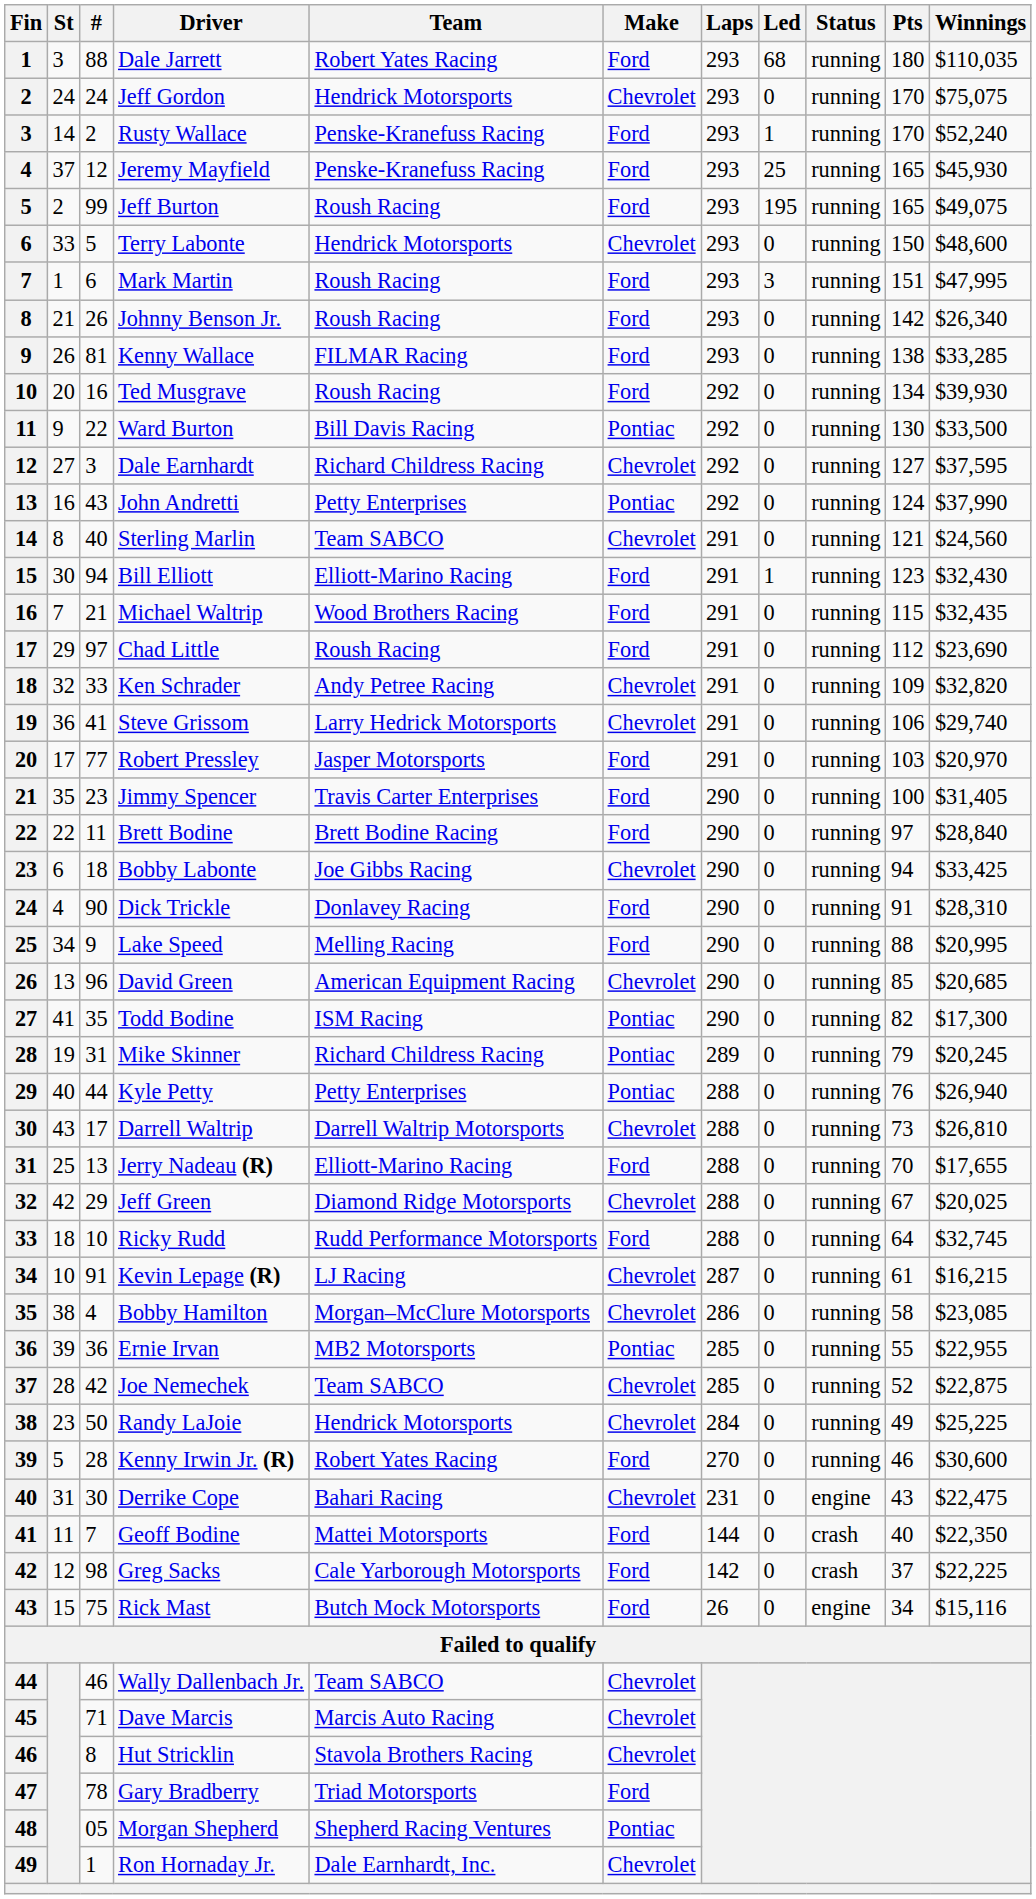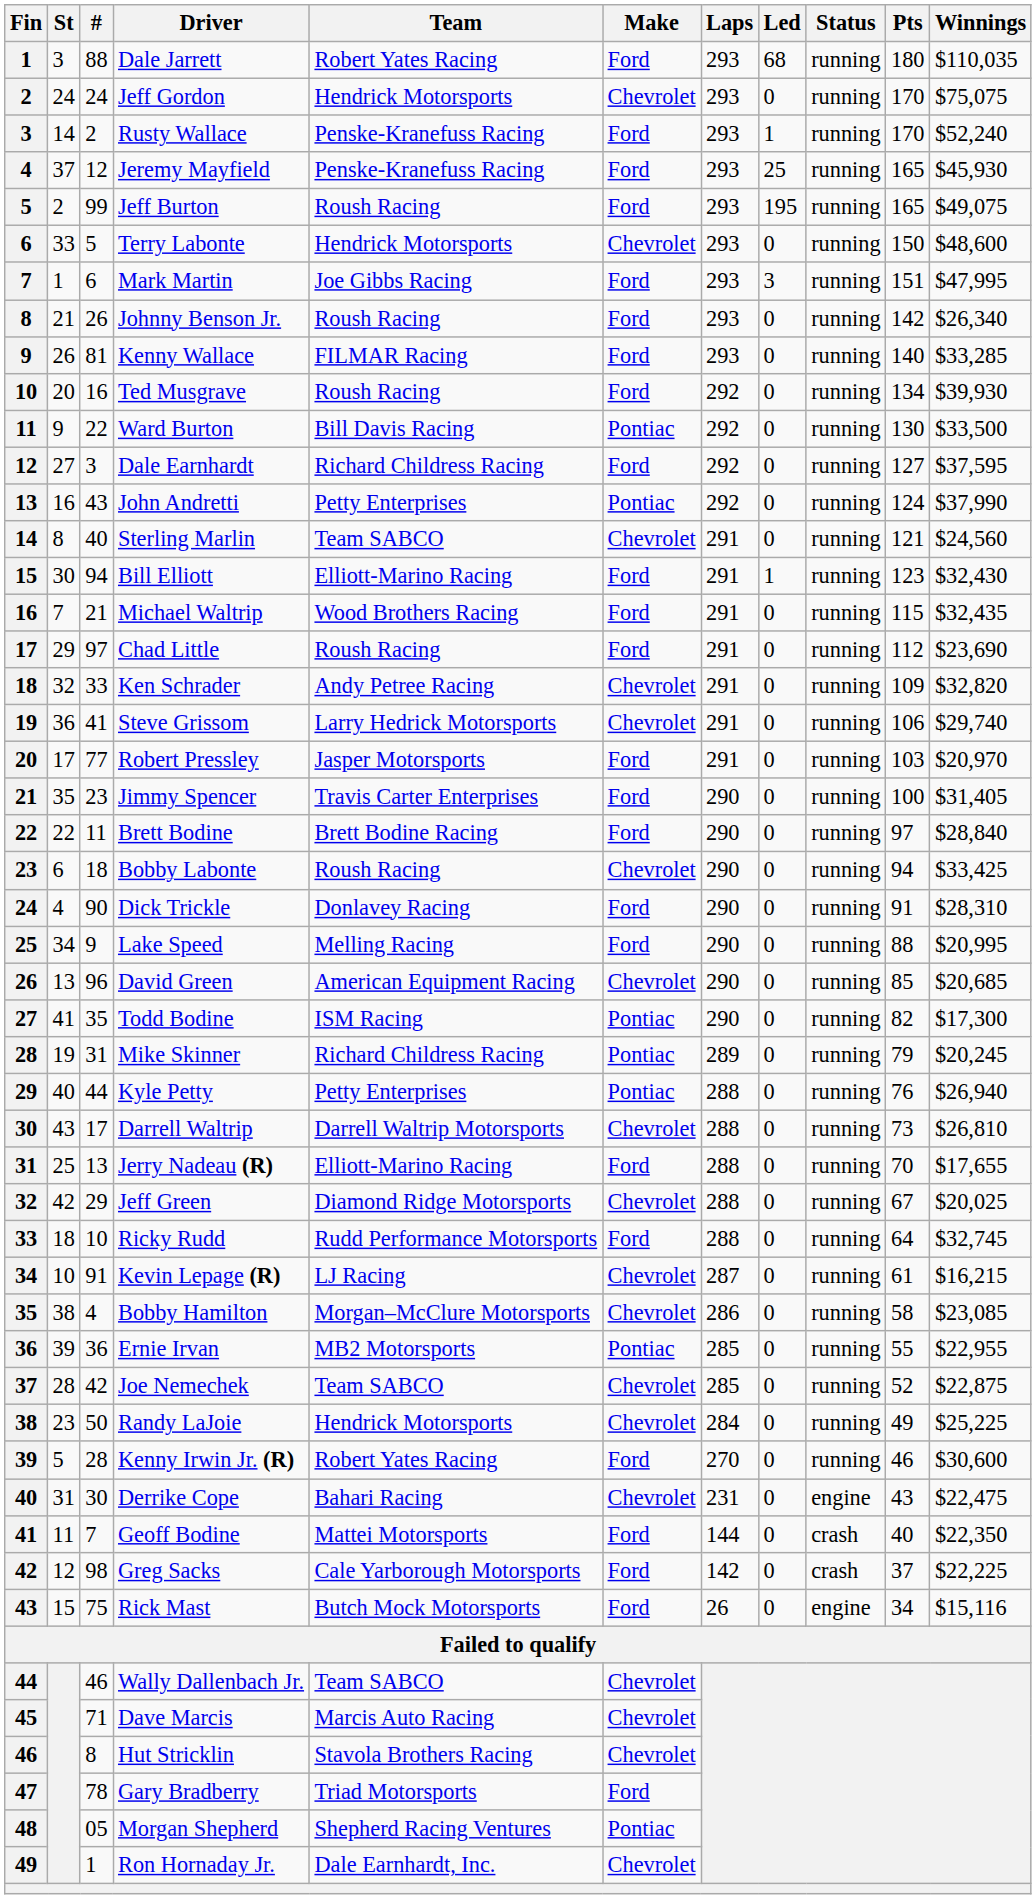 <table class="wikitable" style="font-size:95%">
 <tr>
 <th>Fin</th>
 <th>St</th>
 <th>#</th>
 <th>Driver</th>
 <th>Team</th>
 <th>Make</th>
 <th>Laps</th>
 <th>Led</th>
 <th>Status</th>
 <th>Pts</th>
 <th>Winnings</th>
 </tr>
 <tr>
 <th>1</th>
 <td>3</td>
 <td>88</td>
 <td><a href='#'>Dale Jarrett</a></td>
 <td><a href='#'>Robert Yates Racing</a></td>
 <td><a href='#'>Ford</a></td>
 <td>293</td>
 <td>68</td>
 <td>running</td>
 <td>180</td>
 <td>$110,035</td>
 </tr>
 <tr>
 <th>2</th>
 <td>24</td>
 <td>24</td>
 <td><a href='#'>Jeff Gordon</a></td>
 <td><a href='#'>Hendrick Motorsports</a></td>
 <td><a href='#'>Chevrolet</a></td>
 <td>293</td>
 <td>0</td>
 <td>running</td>
 <td>170</td>
 <td>$75,075</td>
 </tr>
 <tr>
 <th>3</th>
 <td>14</td>
 <td>2</td>
 <td><a href='#'>Rusty Wallace</a></td>
 <td><a href='#'>Penske-Kranefuss Racing</a></td>
 <td><a href='#'>Ford</a></td>
 <td>293</td>
 <td>1</td>
 <td>running</td>
 <td>170</td>
 <td>$52,240</td>
 </tr>
 <tr>
 <th>4</th>
 <td>37</td>
 <td>12</td>
 <td><a href='#'>Jeremy Mayfield</a></td>
 <td><a href='#'>Penske-Kranefuss Racing</a></td>
 <td><a href='#'>Ford</a></td>
 <td>293</td>
 <td>25</td>
 <td>running</td>
 <td>165</td>
 <td>$45,930</td>
 </tr>
 <tr>
 <th>5</th>
 <td>2</td>
 <td>99</td>
 <td><a href='#'>Jeff Burton</a></td>
 <td><a href='#'>Roush Racing</a></td>
 <td><a href='#'>Ford</a></td>
 <td>293</td>
 <td>195</td>
 <td>running</td>
 <td>165</td>
 <td>$49,075</td>
 </tr>
 <tr>
 <th>6</th>
 <td>33</td>
 <td>5</td>
 <td><a href='#'>Terry Labonte</a></td>
 <td><a href='#'>Hendrick Motorsports</a></td>
 <td><a href='#'>Chevrolet</a></td>
 <td>293</td>
 <td>0</td>
 <td>running</td>
 <td>150</td>
 <td>$48,600</td>
 </tr>
 <tr>
 <th>7</th>
 <td>1</td>
 <td>6</td>
 <td><a href='#'>Mark Martin</a></td>
-<td><a href='#'>Roush Racing</a></td>
+<td><a href='#'>Joe Gibbs Racing</a></td>
 <td><a href='#'>Ford</a></td>
 <td>293</td>
 <td>3</td>
 <td>running</td>
 <td>151</td>
 <td>$47,995</td>
 </tr>
 <tr>
 <th>8</th>
 <td>21</td>
 <td>26</td>
 <td><a href='#'>Johnny Benson Jr.</a></td>
 <td><a href='#'>Roush Racing</a></td>
 <td><a href='#'>Ford</a></td>
 <td>293</td>
 <td>0</td>
 <td>running</td>
 <td>142</td>
 <td>$26,340</td>
 </tr>
 <tr>
 <th>9</th>
 <td>26</td>
 <td>81</td>
 <td><a href='#'>Kenny Wallace</a></td>
 <td><a href='#'>FILMAR Racing</a></td>
 <td><a href='#'>Ford</a></td>
 <td>293</td>
 <td>0</td>
 <td>running</td>
-<td>138</td>
+<td>140</td>
 <td>$33,285</td>
 </tr>
 <tr>
 <th>10</th>
 <td>20</td>
 <td>16</td>
 <td><a href='#'>Ted Musgrave</a></td>
 <td><a href='#'>Roush Racing</a></td>
 <td><a href='#'>Ford</a></td>
 <td>292</td>
 <td>0</td>
 <td>running</td>
 <td>134</td>
 <td>$39,930</td>
 </tr>
 <tr>
 <th>11</th>
 <td>9</td>
 <td>22</td>
 <td><a href='#'>Ward Burton</a></td>
 <td><a href='#'>Bill Davis Racing</a></td>
 <td><a href='#'>Pontiac</a></td>
 <td>292</td>
 <td>0</td>
 <td>running</td>
 <td>130</td>
 <td>$33,500</td>
 </tr>
 <tr>
 <th>12</th>
 <td>27</td>
 <td>3</td>
 <td><a href='#'>Dale Earnhardt</a></td>
 <td><a href='#'>Richard Childress Racing</a></td>
-<td><a href='#'>Chevrolet</a></td>
+<td><a href='#'>Ford</a></td>
 <td>292</td>
 <td>0</td>
 <td>running</td>
 <td>127</td>
 <td>$37,595</td>
 </tr>
 <tr>
 <th>13</th>
 <td>16</td>
 <td>43</td>
 <td><a href='#'>John Andretti</a></td>
 <td><a href='#'>Petty Enterprises</a></td>
 <td><a href='#'>Pontiac</a></td>
 <td>292</td>
 <td>0</td>
 <td>running</td>
 <td>124</td>
 <td>$37,990</td>
 </tr>
 <tr>
 <th>14</th>
 <td>8</td>
 <td>40</td>
 <td><a href='#'>Sterling Marlin</a></td>
 <td><a href='#'>Team SABCO</a></td>
 <td><a href='#'>Chevrolet</a></td>
 <td>291</td>
 <td>0</td>
 <td>running</td>
 <td>121</td>
 <td>$24,560</td>
 </tr>
 <tr>
 <th>15</th>
 <td>30</td>
 <td>94</td>
 <td><a href='#'>Bill Elliott</a></td>
 <td><a href='#'>Elliott-Marino Racing</a></td>
 <td><a href='#'>Ford</a></td>
 <td>291</td>
 <td>1</td>
 <td>running</td>
 <td>123</td>
 <td>$32,430</td>
 </tr>
 <tr>
 <th>16</th>
 <td>7</td>
 <td>21</td>
 <td><a href='#'>Michael Waltrip</a></td>
 <td><a href='#'>Wood Brothers Racing</a></td>
 <td><a href='#'>Ford</a></td>
 <td>291</td>
 <td>0</td>
 <td>running</td>
 <td>115</td>
 <td>$32,435</td>
 </tr>
 <tr>
 <th>17</th>
 <td>29</td>
 <td>97</td>
 <td><a href='#'>Chad Little</a></td>
 <td><a href='#'>Roush Racing</a></td>
 <td><a href='#'>Ford</a></td>
 <td>291</td>
 <td>0</td>
 <td>running</td>
 <td>112</td>
 <td>$23,690</td>
 </tr>
 <tr>
 <th>18</th>
 <td>32</td>
 <td>33</td>
 <td><a href='#'>Ken Schrader</a></td>
 <td><a href='#'>Andy Petree Racing</a></td>
 <td><a href='#'>Chevrolet</a></td>
 <td>291</td>
 <td>0</td>
 <td>running</td>
 <td>109</td>
 <td>$32,820</td>
 </tr>
 <tr>
 <th>19</th>
 <td>36</td>
 <td>41</td>
 <td><a href='#'>Steve Grissom</a></td>
 <td><a href='#'>Larry Hedrick Motorsports</a></td>
 <td><a href='#'>Chevrolet</a></td>
 <td>291</td>
 <td>0</td>
 <td>running</td>
 <td>106</td>
 <td>$29,740</td>
 </tr>
 <tr>
 <th>20</th>
 <td>17</td>
 <td>77</td>
 <td><a href='#'>Robert Pressley</a></td>
 <td><a href='#'>Jasper Motorsports</a></td>
 <td><a href='#'>Ford</a></td>
 <td>291</td>
 <td>0</td>
 <td>running</td>
 <td>103</td>
 <td>$20,970</td>
 </tr>
 <tr>
 <th>21</th>
 <td>35</td>
 <td>23</td>
 <td><a href='#'>Jimmy Spencer</a></td>
 <td><a href='#'>Travis Carter Enterprises</a></td>
 <td><a href='#'>Ford</a></td>
 <td>290</td>
 <td>0</td>
 <td>running</td>
 <td>100</td>
 <td>$31,405</td>
 </tr>
 <tr>
 <th>22</th>
 <td>22</td>
 <td>11</td>
 <td><a href='#'>Brett Bodine</a></td>
 <td><a href='#'>Brett Bodine Racing</a></td>
 <td><a href='#'>Ford</a></td>
 <td>290</td>
 <td>0</td>
 <td>running</td>
 <td>97</td>
 <td>$28,840</td>
 </tr>
 <tr>
 <th>23</th>
 <td>6</td>
 <td>18</td>
 <td><a href='#'>Bobby Labonte</a></td>
-<td><a href='#'>Joe Gibbs Racing</a></td>
+<td><a href='#'>Roush Racing</a></td>
 <td><a href='#'>Chevrolet</a></td>
 <td>290</td>
 <td>0</td>
 <td>running</td>
 <td>94</td>
 <td>$33,425</td>
 </tr>
 <tr>
 <th>24</th>
 <td>4</td>
 <td>90</td>
 <td><a href='#'>Dick Trickle</a></td>
 <td><a href='#'>Donlavey Racing</a></td>
 <td><a href='#'>Ford</a></td>
 <td>290</td>
 <td>0</td>
 <td>running</td>
 <td>91</td>
 <td>$28,310</td>
 </tr>
 <tr>
 <th>25</th>
 <td>34</td>
 <td>9</td>
 <td><a href='#'>Lake Speed</a></td>
 <td><a href='#'>Melling Racing</a></td>
 <td><a href='#'>Ford</a></td>
 <td>290</td>
 <td>0</td>
 <td>running</td>
 <td>88</td>
 <td>$20,995</td>
 </tr>
 <tr>
 <th>26</th>
 <td>13</td>
 <td>96</td>
 <td><a href='#'>David Green</a></td>
 <td><a href='#'>American Equipment Racing</a></td>
 <td><a href='#'>Chevrolet</a></td>
 <td>290</td>
 <td>0</td>
 <td>running</td>
 <td>85</td>
 <td>$20,685</td>
 </tr>
 <tr>
 <th>27</th>
 <td>41</td>
 <td>35</td>
 <td><a href='#'>Todd Bodine</a></td>
 <td><a href='#'>ISM Racing</a></td>
 <td><a href='#'>Pontiac</a></td>
 <td>290</td>
 <td>0</td>
 <td>running</td>
 <td>82</td>
 <td>$17,300</td>
 </tr>
 <tr>
 <th>28</th>
 <td>19</td>
 <td>31</td>
 <td><a href='#'>Mike Skinner</a></td>
 <td><a href='#'>Richard Childress Racing</a></td>
 <td><a href='#'>Pontiac</a></td>
 <td>289</td>
 <td>0</td>
 <td>running</td>
 <td>79</td>
 <td>$20,245</td>
 </tr>
 <tr>
 <th>29</th>
 <td>40</td>
 <td>44</td>
 <td><a href='#'>Kyle Petty</a></td>
 <td><a href='#'>Petty Enterprises</a></td>
 <td><a href='#'>Pontiac</a></td>
 <td>288</td>
 <td>0</td>
 <td>running</td>
 <td>76</td>
 <td>$26,940</td>
 </tr>
 <tr>
 <th>30</th>
 <td>43</td>
 <td>17</td>
 <td><a href='#'>Darrell Waltrip</a></td>
 <td><a href='#'>Darrell Waltrip Motorsports</a></td>
 <td><a href='#'>Chevrolet</a></td>
 <td>288</td>
 <td>0</td>
 <td>running</td>
 <td>73</td>
 <td>$26,810</td>
 </tr>
 <tr>
 <th>31</th>
 <td>25</td>
 <td>13</td>
 <td><a href='#'>Jerry Nadeau</a> <strong>(R)</strong></td>
 <td><a href='#'>Elliott-Marino Racing</a></td>
 <td><a href='#'>Ford</a></td>
 <td>288</td>
 <td>0</td>
 <td>running</td>
 <td>70</td>
 <td>$17,655</td>
 </tr>
 <tr>
 <th>32</th>
 <td>42</td>
 <td>29</td>
 <td><a href='#'>Jeff Green</a></td>
 <td><a href='#'>Diamond Ridge Motorsports</a></td>
 <td><a href='#'>Chevrolet</a></td>
 <td>288</td>
 <td>0</td>
 <td>running</td>
 <td>67</td>
 <td>$20,025</td>
 </tr>
 <tr>
 <th>33</th>
 <td>18</td>
 <td>10</td>
 <td><a href='#'>Ricky Rudd</a></td>
 <td><a href='#'>Rudd Performance Motorsports</a></td>
 <td><a href='#'>Ford</a></td>
 <td>288</td>
 <td>0</td>
 <td>running</td>
 <td>64</td>
 <td>$32,745</td>
 </tr>
 <tr>
 <th>34</th>
 <td>10</td>
 <td>91</td>
 <td><a href='#'>Kevin Lepage</a> <strong>(R)</strong></td>
 <td><a href='#'>LJ Racing</a></td>
 <td><a href='#'>Chevrolet</a></td>
 <td>287</td>
 <td>0</td>
 <td>running</td>
 <td>61</td>
 <td>$16,215</td>
 </tr>
 <tr>
 <th>35</th>
 <td>38</td>
 <td>4</td>
 <td><a href='#'>Bobby Hamilton</a></td>
 <td><a href='#'>Morgan–McClure Motorsports</a></td>
 <td><a href='#'>Chevrolet</a></td>
 <td>286</td>
 <td>0</td>
 <td>running</td>
 <td>58</td>
 <td>$23,085</td>
 </tr>
 <tr>
 <th>36</th>
 <td>39</td>
 <td>36</td>
 <td><a href='#'>Ernie Irvan</a></td>
 <td><a href='#'>MB2 Motorsports</a></td>
 <td><a href='#'>Pontiac</a></td>
 <td>285</td>
 <td>0</td>
 <td>running</td>
 <td>55</td>
 <td>$22,955</td>
 </tr>
 <tr>
 <th>37</th>
 <td>28</td>
 <td>42</td>
 <td><a href='#'>Joe Nemechek</a></td>
 <td><a href='#'>Team SABCO</a></td>
 <td><a href='#'>Chevrolet</a></td>
 <td>285</td>
 <td>0</td>
 <td>running</td>
 <td>52</td>
 <td>$22,875</td>
 </tr>
 <tr>
 <th>38</th>
 <td>23</td>
 <td>50</td>
 <td><a href='#'>Randy LaJoie</a></td>
 <td><a href='#'>Hendrick Motorsports</a></td>
 <td><a href='#'>Chevrolet</a></td>
 <td>284</td>
 <td>0</td>
 <td>running</td>
 <td>49</td>
 <td>$25,225</td>
 </tr>
 <tr>
 <th>39</th>
 <td>5</td>
 <td>28</td>
 <td><a href='#'>Kenny Irwin Jr.</a> <strong>(R)</strong></td>
 <td><a href='#'>Robert Yates Racing</a></td>
 <td><a href='#'>Ford</a></td>
 <td>270</td>
 <td>0</td>
 <td>running</td>
 <td>46</td>
 <td>$30,600</td>
 </tr>
 <tr>
 <th>40</th>
 <td>31</td>
 <td>30</td>
 <td><a href='#'>Derrike Cope</a></td>
 <td><a href='#'>Bahari Racing</a></td>
 <td><a href='#'>Chevrolet</a></td>
 <td>231</td>
 <td>0</td>
 <td>engine</td>
 <td>43</td>
 <td>$22,475</td>
 </tr>
 <tr>
 <th>41</th>
 <td>11</td>
 <td>7</td>
 <td><a href='#'>Geoff Bodine</a></td>
 <td><a href='#'>Mattei Motorsports</a></td>
 <td><a href='#'>Ford</a></td>
 <td>144</td>
 <td>0</td>
 <td>crash</td>
 <td>40</td>
 <td>$22,350</td>
 </tr>
 <tr>
 <th>42</th>
 <td>12</td>
 <td>98</td>
 <td><a href='#'>Greg Sacks</a></td>
 <td><a href='#'>Cale Yarborough Motorsports</a></td>
 <td><a href='#'>Ford</a></td>
 <td>142</td>
 <td>0</td>
 <td>crash</td>
 <td>37</td>
 <td>$22,225</td>
 </tr>
 <tr>
 <th>43</th>
 <td>15</td>
 <td>75</td>
 <td><a href='#'>Rick Mast</a></td>
 <td><a href='#'>Butch Mock Motorsports</a></td>
 <td><a href='#'>Ford</a></td>
 <td>26</td>
 <td>0</td>
 <td>engine</td>
 <td>34</td>
 <td>$15,116</td>
 </tr>
 <tr>
 <th colspan="11">Failed to qualify</th>
 </tr>
 <tr>
 <th>44</th>
 <th rowspan="6"></th>
 <td>46</td>
 <td><a href='#'>Wally Dallenbach Jr.</a></td>
 <td><a href='#'>Team SABCO</a></td>
 <td><a href='#'>Chevrolet</a></td>
 <th colspan="5" rowspan="6"></th>
 </tr>
 <tr>
 <th>45</th>
 <td>71</td>
 <td><a href='#'>Dave Marcis</a></td>
 <td><a href='#'>Marcis Auto Racing</a></td>
 <td><a href='#'>Chevrolet</a></td>
 </tr>
 <tr>
 <th>46</th>
 <td>8</td>
 <td><a href='#'>Hut Stricklin</a></td>
 <td><a href='#'>Stavola Brothers Racing</a></td>
 <td><a href='#'>Chevrolet</a></td>
 </tr>
 <tr>
 <th>47</th>
 <td>78</td>
 <td><a href='#'>Gary Bradberry</a></td>
 <td><a href='#'>Triad Motorsports</a></td>
 <td><a href='#'>Ford</a></td>
 </tr>
 <tr>
 <th>48</th>
 <td>05</td>
 <td><a href='#'>Morgan Shepherd</a></td>
 <td><a href='#'>Shepherd Racing Ventures</a></td>
 <td><a href='#'>Pontiac</a></td>
 </tr>
 <tr>
 <th>49</th>
 <td>1</td>
 <td><a href='#'>Ron Hornaday Jr.</a></td>
 <td><a href='#'>Dale Earnhardt, Inc.</a></td>
 <td><a href='#'>Chevrolet</a></td>
 </tr>
 <tr>
 <th colspan="11"></th>
 </tr>
 </table>
